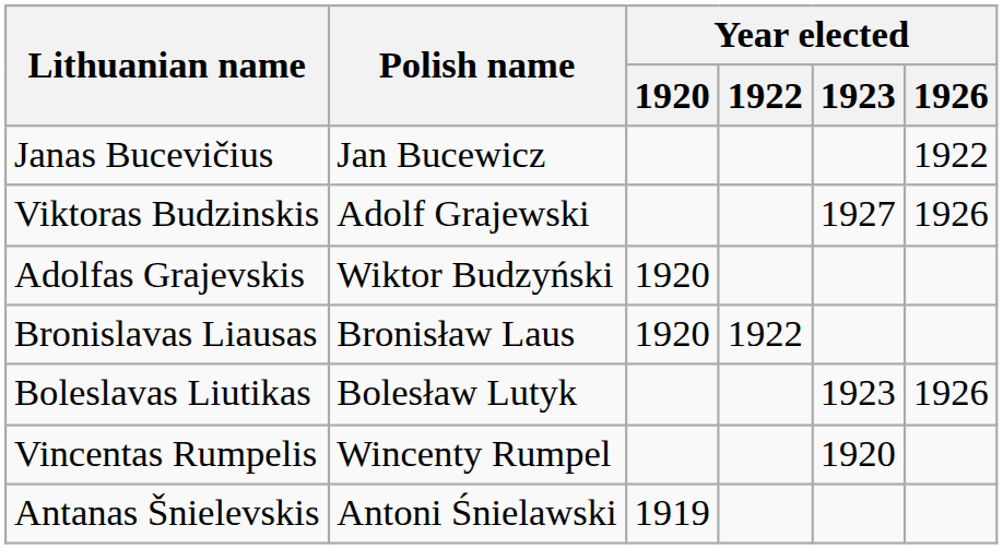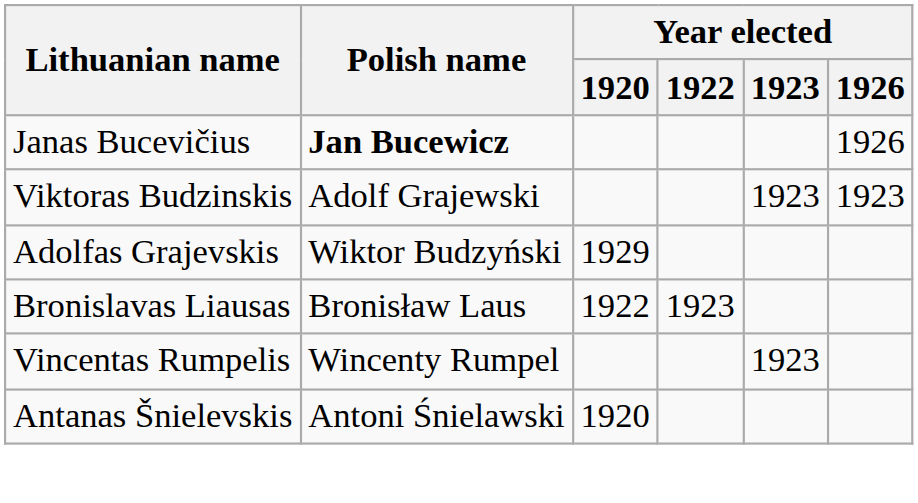 <table class=wikitable>
 <tr>
 <th rowspan=2>Lithuanian name</th>
 <th rowspan=2>Polish name</th>
 <th colspan=4>Year elected</th>
 </tr>
 <tr>
 <th>1920</th>
 <th>1922</th>
 <th>1923</th>
 <th>1926</th>
 </tr>
 <tr>
 <td>Janas Bucevičius</td>
-<td>Jan Bucewicz</td>
+<td><strong>Jan Bucewicz</strong></td>
 <td></td>
 <td></td>
 <td></td>
-<td>1922</td>
+<td>1926</td>
 </tr>
 <tr>
 <td>Viktoras Budzinskis</td>
 <td>Adolf Grajewski</td>
 <td></td>
 <td></td>
-<td>1927</td>
-<td>1926</td>
+<td>1923</td>
+<td>1923</td>
 </tr>
 <tr>
 <td>Adolfas Grajevskis</td>
 <td>Wiktor Budzyński</td>
-<td>1920</td>
+<td>1929</td>
 <td></td>
 <td></td>
 <td></td>
 </tr>
 <tr>
 <td>Bronislavas Liausas</td>
 <td>Bronisław Laus</td>
-<td>1920</td>
 <td>1922</td>
+<td>1923</td>
 <td></td>
 <td></td>
-</tr>
-<tr>
-<td>Boleslavas Liutikas</td>
-<td>Bolesław Lutyk</td>
-<td></td>
-<td></td>
-<td>1923</td>
-<td>1926</td>
 </tr>
 <tr>
 <td>Vincentas Rumpelis</td>
 <td>Wincenty Rumpel</td>
 <td></td>
 <td></td>
-<td>1920</td>
+<td>1923</td>
 <td></td>
 </tr>
 <tr>
 <td>Antanas Šnielevskis</td>
 <td>Antoni Śnielawski</td>
-<td>1919</td>
+<td>1920</td>
 <td></td>
 <td></td>
 <td></td>
 </tr>
 </table>
